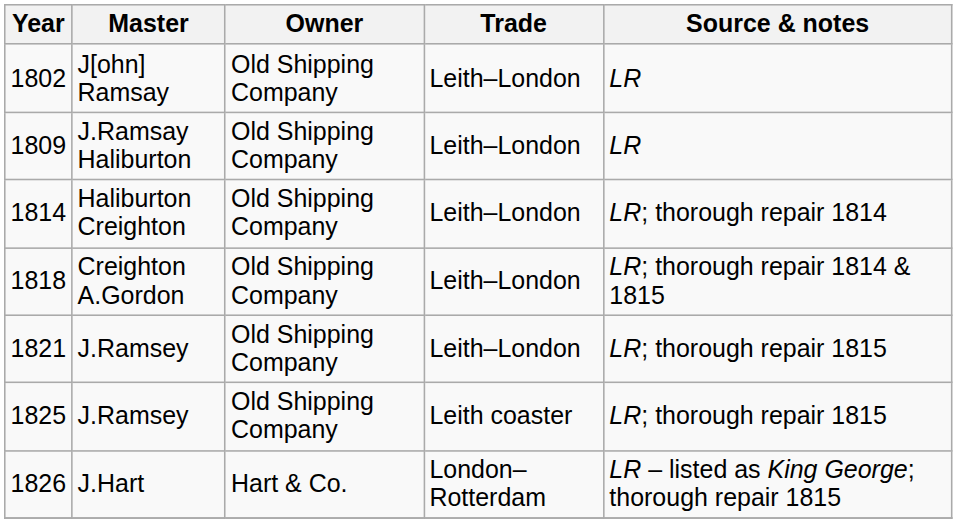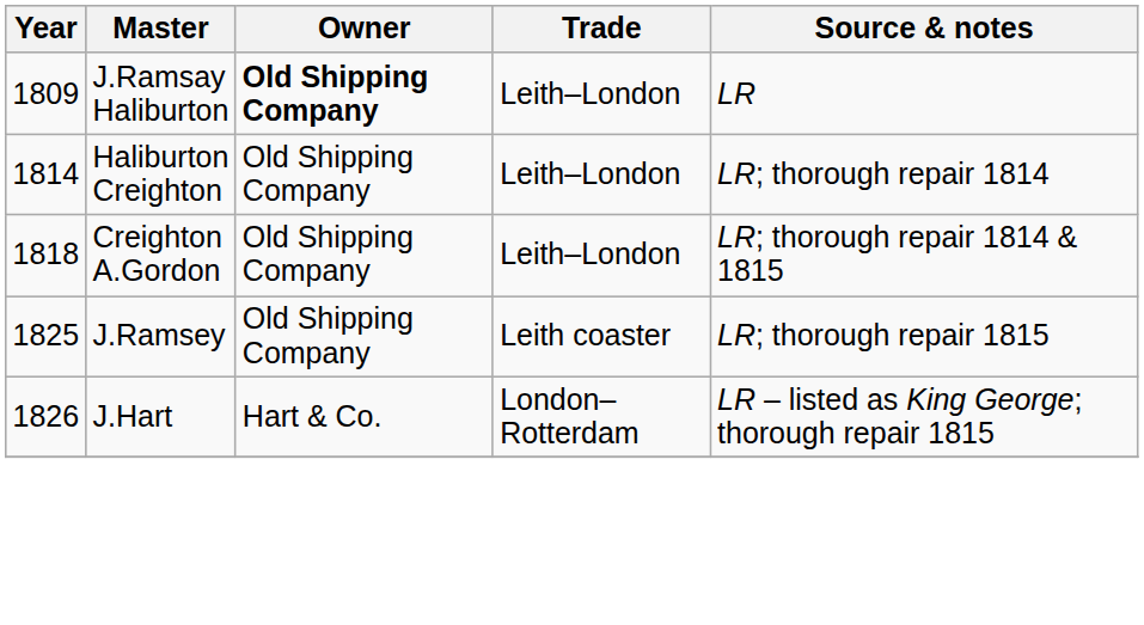 <table class=" wikitable">
 <tr>
 <th>Year</th>
 <th>Master</th>
 <th>Owner</th>
 <th>Trade</th>
 <th>Source & notes</th>
 </tr>
 <tr>
-<td>1802</td>
-<td>J[ohn] Ramsay</td>
-<td>Old Shipping Company</td>
-<td>Leith–London</td>
-<td><em>LR</em></td>
-</tr>
-<tr>
 <td>1809</td>
 <td>J.Ramsay<br>Haliburton</td>
-<td>Old Shipping Company</td>
+<td><strong>Old Shipping Company</strong></td>
 <td>Leith–London</td>
 <td><em>LR</em></td>
 </tr>
 <tr>
 <td>1814</td>
 <td>Haliburton<br>Creighton</td>
 <td>Old Shipping Company</td>
 <td>Leith–London</td>
 <td><em>LR</em>; thorough repair 1814</td>
 </tr>
 <tr>
 <td>1818</td>
 <td>Creighton<br>A.Gordon</td>
 <td>Old Shipping Company</td>
 <td>Leith–London</td>
 <td><em>LR</em>; thorough repair 1814 & 1815</td>
 </tr>
 <tr>
-<td>1821</td>
-<td>J.Ramsey</td>
-<td>Old Shipping Company</td>
-<td>Leith–London</td>
-<td><em>LR</em>; thorough repair 1815</td>
-</tr>
-<tr>
 <td>1825</td>
 <td>J.Ramsey</td>
 <td>Old Shipping Company</td>
 <td>Leith coaster</td>
 <td><em>LR</em>; thorough repair 1815</td>
 </tr>
 <tr>
 <td>1826</td>
 <td>J.Hart</td>
 <td>Hart & Co.</td>
 <td>London–Rotterdam</td>
 <td><em>LR</em> – listed as <em>King George</em>; thorough repair 1815</td>
 </tr>
 <tr>
 </tr>
 </table>
